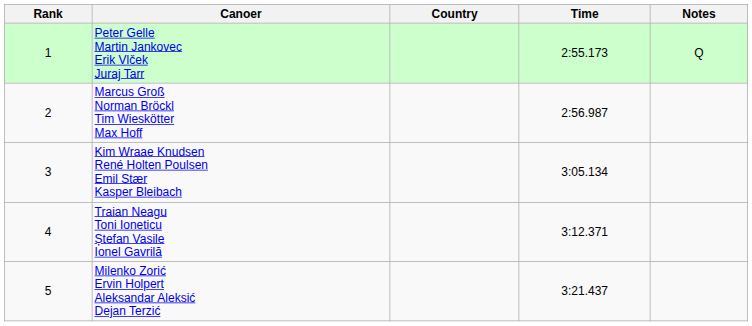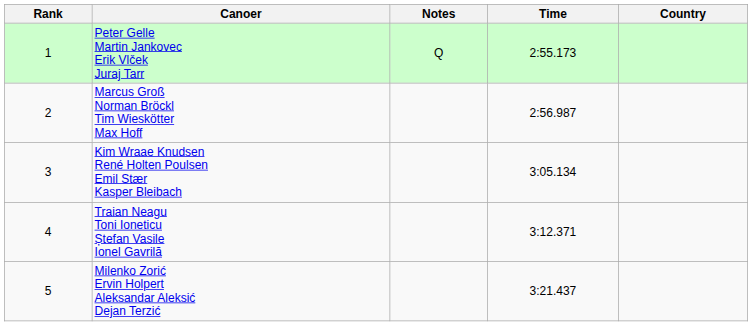 <table class="wikitable" width=50% style="text-align:center;">
 <tr>
 <th>Rank</th>
 <th>Canoer</th>
+<th>Notes</th>
+<th>Time</th>
 <th>Country</th>
-<th>Time</th>
-<th>Notes</th>
 </tr>
 <tr bgcolor=ccffcc>
 <td>1</td>
 <td align="left"><a href='#'>Peter Gelle</a><br><a href='#'>Martin Jankovec</a><br><a href='#'>Erik Vlček</a><br><a href='#'>Juraj Tarr</a></td>
+<td>Q</td>
+<td>2:55.173</td>
 <td align="left"></td>
-<td>2:55.173</td>
-<td>Q</td>
 </tr>
 <tr>
 <td>2</td>
 <td align="left"><a href='#'>Marcus Groß</a><br><a href='#'>Norman Bröckl</a><br><a href='#'>Tim Wieskötter</a><br><a href='#'>Max Hoff</a></td>
+<td></td>
+<td>2:56.987</td>
 <td align="left"></td>
-<td>2:56.987</td>
-<td></td>
 </tr>
 <tr>
 <td>3</td>
 <td align="left"><a href='#'>Kim Wraae Knudsen</a><br><a href='#'>René Holten Poulsen</a><br><a href='#'>Emil Stær</a><br><a href='#'>Kasper Bleibach</a></td>
+<td></td>
+<td>3:05.134</td>
 <td align="left"></td>
-<td>3:05.134</td>
-<td></td>
 </tr>
 <tr>
 <td>4</td>
 <td align="left"><a href='#'>Traian Neagu</a><br><a href='#'>Toni Ioneticu</a><br><a href='#'>Ștefan Vasile</a><br><a href='#'>Ionel Gavrilă</a></td>
+<td></td>
+<td>3:12.371</td>
 <td align="left"></td>
-<td>3:12.371</td>
-<td></td>
 </tr>
 <tr>
 <td>5</td>
 <td align="left"><a href='#'>Milenko Zorić</a><br><a href='#'>Ervin Holpert</a><br><a href='#'>Aleksandar Aleksić</a><br><a href='#'>Dejan Terzić</a></td>
+<td></td>
+<td>3:21.437</td>
 <td align="left"></td>
-<td>3:21.437</td>
-<td></td>
 </tr>
 </table>
